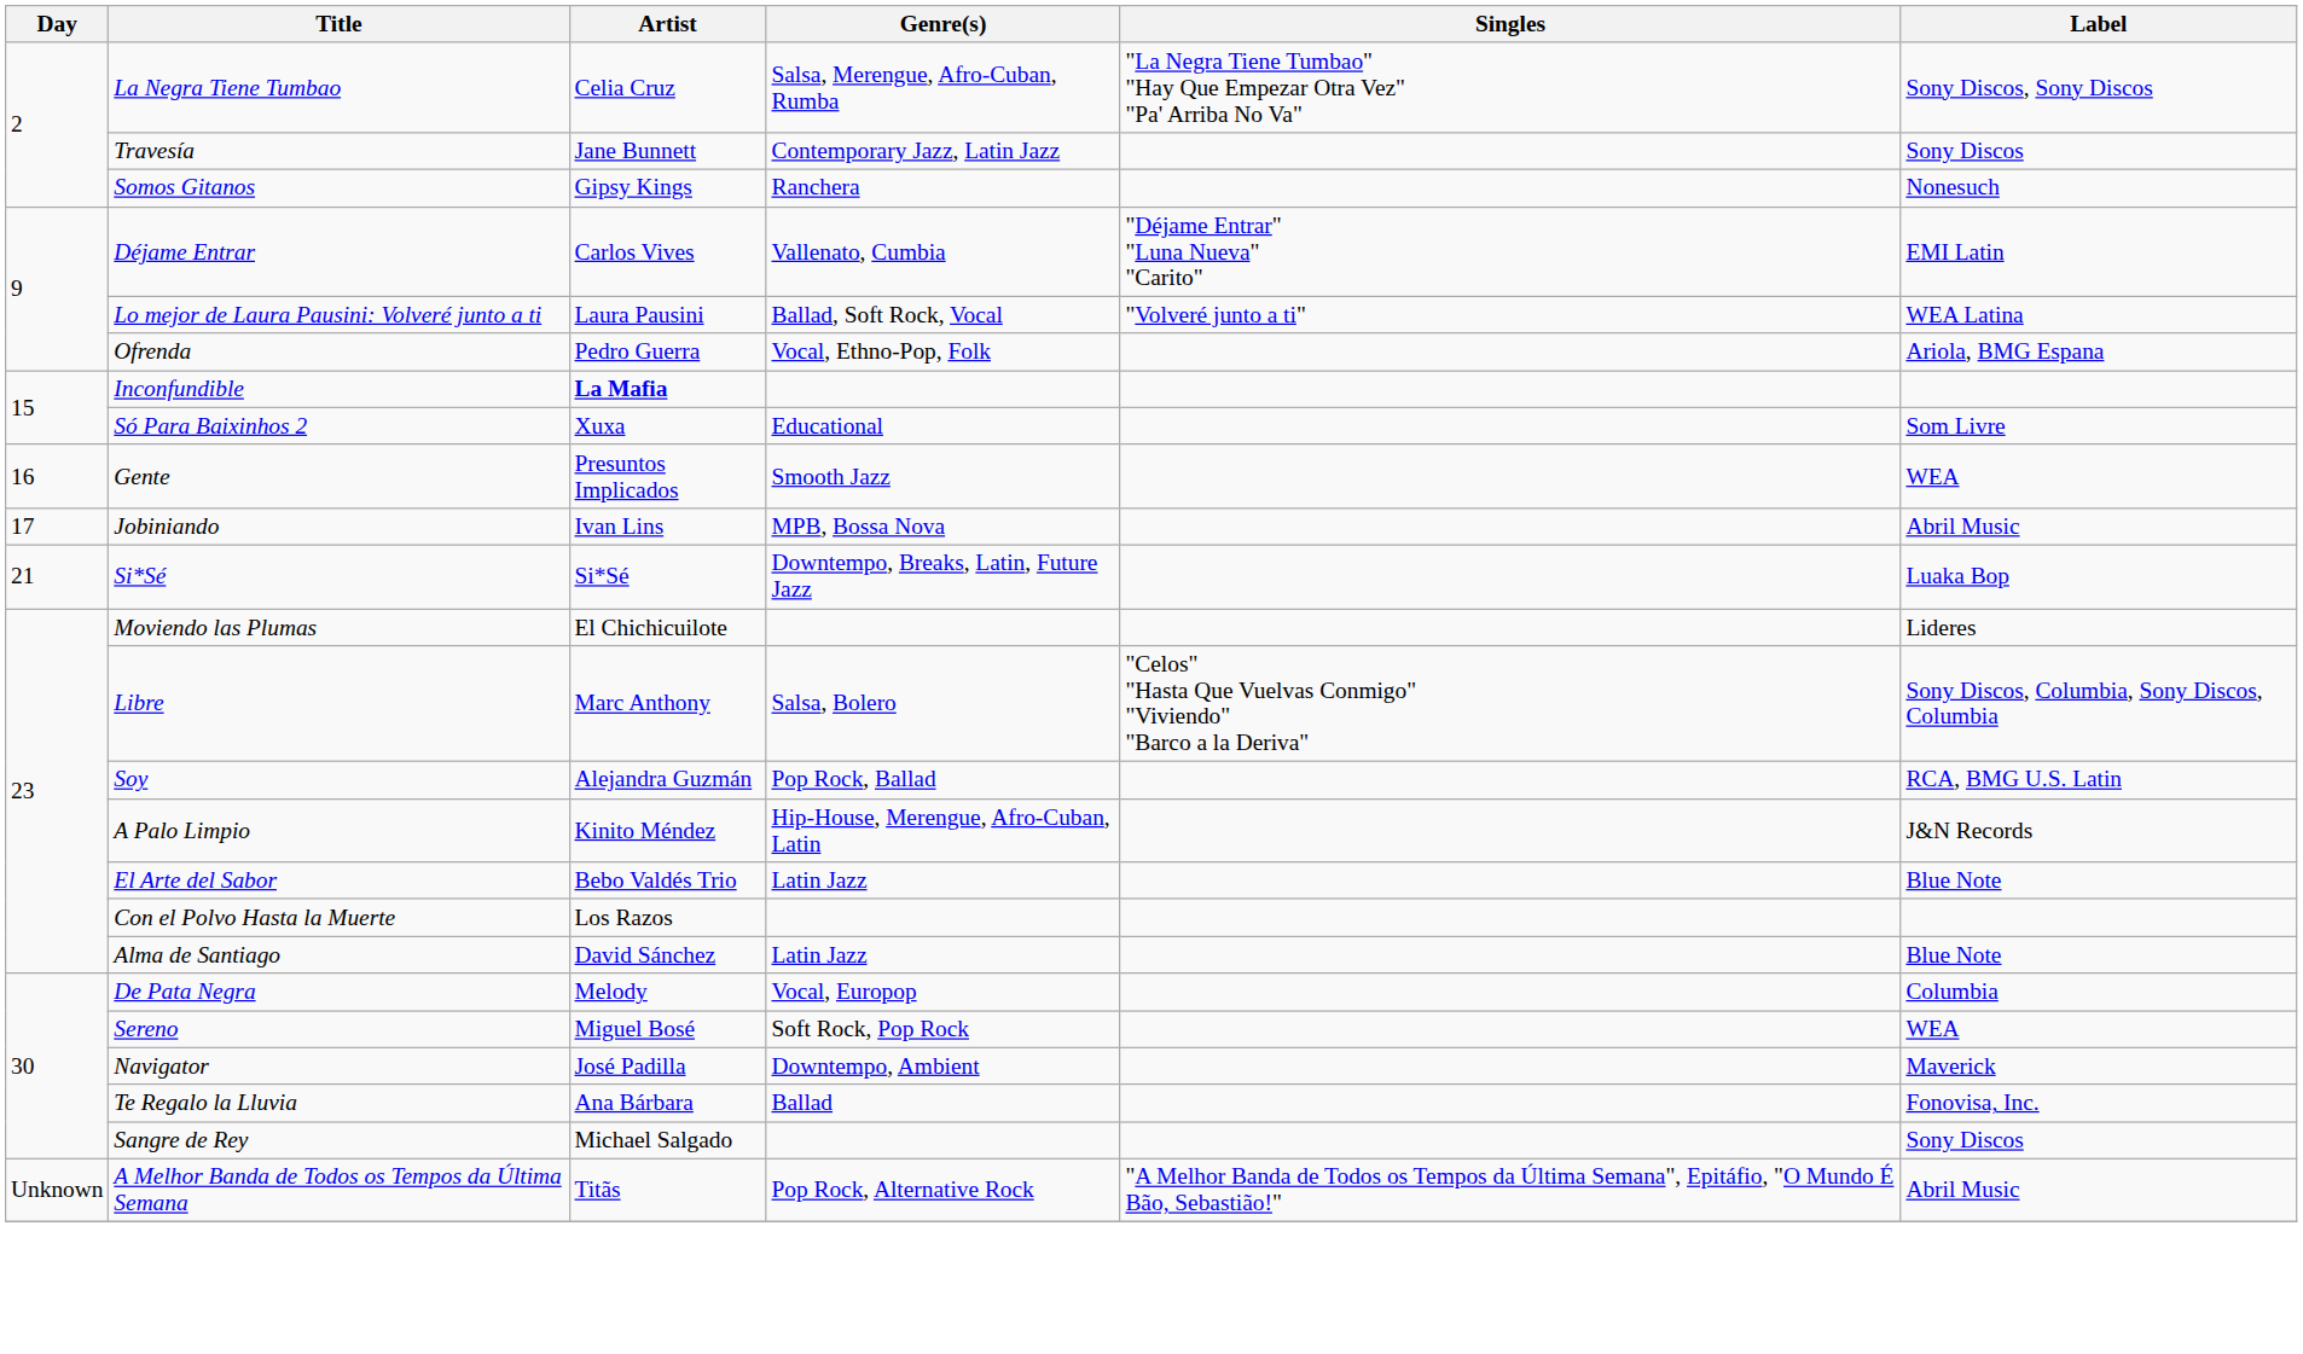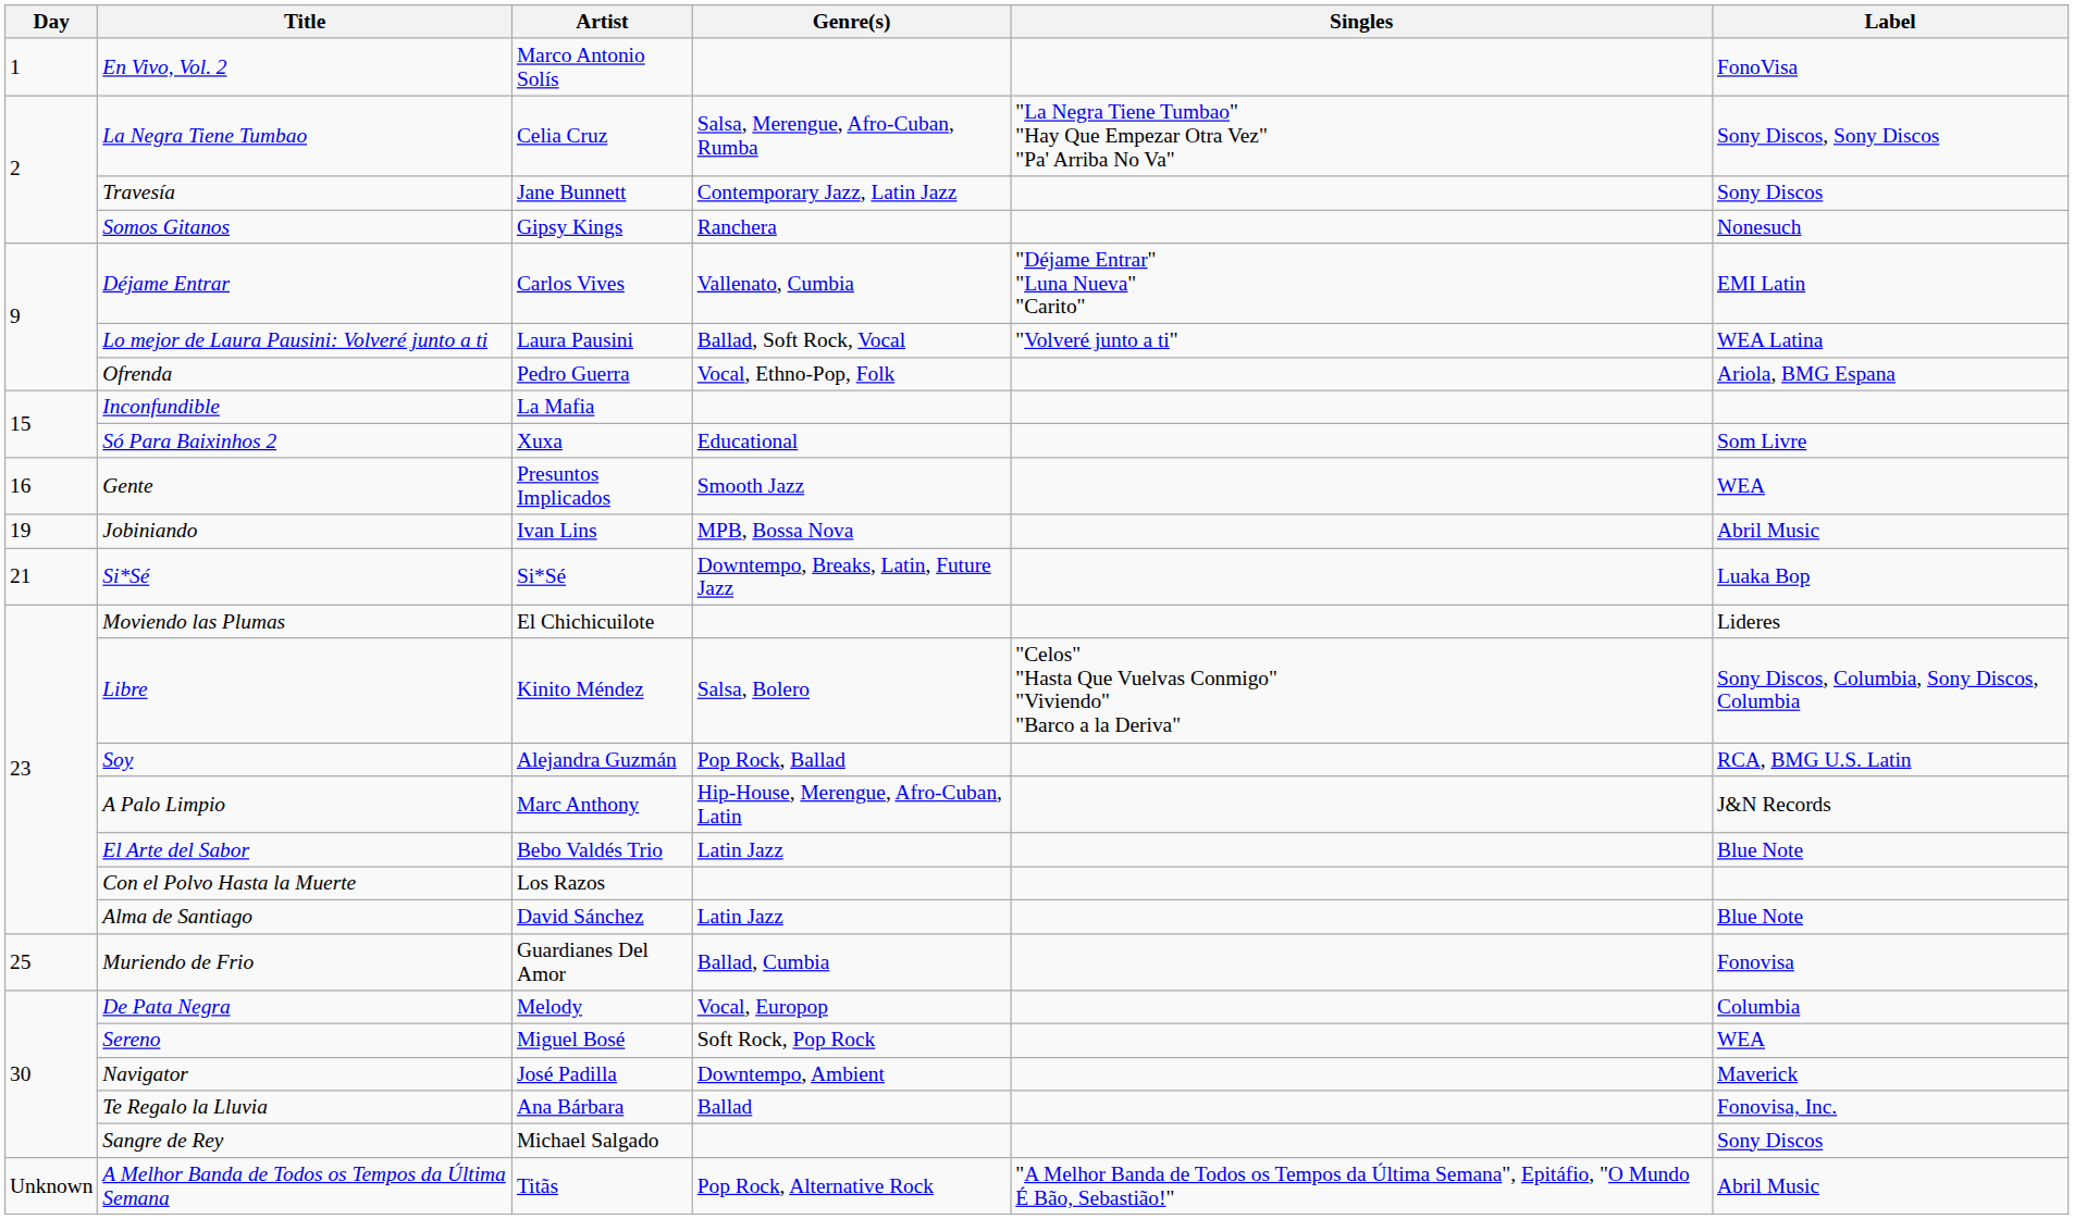 <table class="wikitable sortable" style="text-align: left;">
 <tr>
 <th>Day</th>
 <th>Title</th>
 <th>Artist</th>
 <th>Genre(s)</th>
 <th>Singles</th>
 <th>Label</th>
+</tr>
+<tr>
+<td>1</td>
+<td><em><a href='#'>En Vivo, Vol. 2</a></em></td>
+<td><a href='#'>Marco Antonio Solís</a></td>
+<td></td>
+<td></td>
+<td><a href='#'>FonoVisa</a></td>
 </tr>
 <tr>
 <td rowspan="3">2</td>
 <td><em><a href='#'>La Negra Tiene Tumbao</a></em></td>
 <td><a href='#'>Celia Cruz</a></td>
 <td><a href='#'>Salsa</a>, <a href='#'>Merengue</a>, <a href='#'>Afro-Cuban</a>, <a href='#'>Rumba</a></td>
 <td>"<a href='#'>La Negra Tiene Tumbao</a>"<br>"Hay Que Empezar Otra Vez"<br>"Pa' Arriba No Va"</td>
 <td><a href='#'>Sony Discos</a>, <a href='#'>Sony Discos</a></td>
 </tr>
 <tr>
 <td><em>Travesía</em></td>
 <td><a href='#'>Jane Bunnett</a></td>
 <td><a href='#'>Contemporary Jazz</a>, <a href='#'>Latin Jazz</a></td>
 <td></td>
 <td><a href='#'>Sony Discos</a></td>
 </tr>
 <tr>
 <td><em><a href='#'>Somos Gitanos</a></em></td>
 <td><a href='#'>Gipsy Kings</a></td>
 <td><a href='#'>Ranchera</a></td>
 <td></td>
 <td><a href='#'>Nonesuch</a></td>
 </tr>
 <tr>
 <td rowspan="3">9</td>
 <td><em><a href='#'>Déjame Entrar</a></em></td>
 <td><a href='#'>Carlos Vives</a></td>
 <td><a href='#'>Vallenato</a>, <a href='#'>Cumbia</a></td>
 <td>"<a href='#'>Déjame Entrar</a>"<br>"<a href='#'>Luna Nueva</a>"<br>"Carito"</td>
 <td><a href='#'>EMI Latin</a></td>
 </tr>
 <tr>
 <td><em><a href='#'>Lo mejor de Laura Pausini: Volveré junto a ti</a></em></td>
 <td><a href='#'>Laura Pausini</a></td>
 <td><a href='#'>Ballad</a>, Soft Rock, <a href='#'>Vocal</a></td>
 <td>"<a href='#'>Volveré junto a ti</a>"</td>
 <td><a href='#'>WEA Latina</a></td>
 </tr>
 <tr>
 <td><em>Ofrenda</em></td>
 <td><a href='#'>Pedro Guerra</a></td>
 <td><a href='#'>Vocal</a>, Ethno-Pop, <a href='#'>Folk</a></td>
 <td></td>
 <td><a href='#'>Ariola</a>, <a href='#'>BMG Espana</a></td>
 </tr>
 <tr>
 <td rowspan="2">15</td>
 <td><em><a href='#'>Inconfundible</a></em></td>
-<td><strong><a href='#'>La Mafia</a></strong></td>
+<td><a href='#'>La Mafia</a></td>
 <td></td>
 <td></td>
 <td></td>
 </tr>
 <tr>
 <td><em><a href='#'>Só Para Baixinhos 2</a></em></td>
 <td><a href='#'>Xuxa</a></td>
 <td><a href='#'>Educational</a></td>
 <td></td>
 <td><a href='#'>Som Livre</a></td>
 </tr>
 <tr>
 <td>16</td>
 <td><em>Gente</em></td>
 <td><a href='#'>Presuntos Implicados</a></td>
 <td><a href='#'>Smooth Jazz</a></td>
 <td></td>
 <td><a href='#'>WEA</a></td>
 </tr>
 <tr>
-<td>17</td>
+<td>19</td>
 <td><em>Jobiniando</em></td>
 <td><a href='#'>Ivan Lins</a></td>
 <td><a href='#'>MPB</a>, <a href='#'>Bossa Nova</a></td>
 <td></td>
 <td><a href='#'>Abril Music</a></td>
 </tr>
 <tr>
 <td>21</td>
 <td><em><a href='#'>Si*Sé</a></em></td>
 <td><a href='#'>Si*Sé</a></td>
 <td><a href='#'>Downtempo</a>, <a href='#'>Breaks</a>, <a href='#'>Latin</a>, <a href='#'>Future Jazz</a></td>
 <td></td>
 <td><a href='#'>Luaka Bop</a></td>
 </tr>
 <tr>
 <td rowspan="7">23</td>
 <td><em>Moviendo las Plumas</em></td>
 <td>El Chichicuilote</td>
 <td></td>
 <td></td>
 <td>Lideres</td>
 </tr>
 <tr>
 <td><em><a href='#'>Libre</a></em></td>
-<td><a href='#'>Marc Anthony</a></td>
+<td><a href='#'>Kinito Méndez</a></td>
 <td><a href='#'>Salsa</a>, <a href='#'>Bolero</a></td>
 <td>"Celos"<br>"Hasta Que Vuelvas Conmigo"<br>"Viviendo"<br>"Barco a la Deriva"</td>
 <td><a href='#'>Sony Discos</a>, <a href='#'>Columbia</a>, <a href='#'>Sony Discos</a>, <a href='#'>Columbia</a></td>
 </tr>
 <tr>
 <td><em><a href='#'>Soy</a></em></td>
 <td><a href='#'>Alejandra Guzmán</a></td>
 <td><a href='#'>Pop Rock</a>, <a href='#'>Ballad</a></td>
 <td></td>
 <td><a href='#'>RCA</a>, <a href='#'>BMG U.S. Latin</a></td>
 </tr>
 <tr>
 <td><em>A Palo Limpio</em></td>
-<td><a href='#'>Kinito Méndez</a></td>
+<td><a href='#'>Marc Anthony</a></td>
 <td><a href='#'>Hip-House</a>, <a href='#'>Merengue</a>, <a href='#'>Afro-Cuban</a>, <a href='#'>Latin</a></td>
 <td></td>
 <td>J&N Records</td>
 </tr>
 <tr>
 <td><em><a href='#'>El Arte del Sabor</a></em></td>
 <td><a href='#'>Bebo Valdés Trio</a></td>
 <td><a href='#'>Latin Jazz</a></td>
 <td></td>
 <td><a href='#'>Blue Note</a></td>
 </tr>
 <tr>
 <td><em>Con el Polvo Hasta la Muerte</em></td>
 <td>Los Razos</td>
 <td></td>
 <td></td>
 <td></td>
 </tr>
 <tr>
 <td><em>Alma de Santiago</em></td>
 <td><a href='#'>David Sánchez</a></td>
 <td><a href='#'>Latin Jazz</a></td>
 <td></td>
 <td><a href='#'>Blue Note</a></td>
+</tr>
+<tr>
+<td>25</td>
+<td><em>Muriendo de Frio</em></td>
+<td>Guardianes Del Amor</td>
+<td><a href='#'>Ballad</a>, <a href='#'>Cumbia</a></td>
+<td></td>
+<td><a href='#'>Fonovisa</a></td>
 </tr>
 <tr>
 <td rowspan="5">30</td>
 <td><em><a href='#'>De Pata Negra</a></em></td>
 <td><a href='#'>Melody</a></td>
 <td><a href='#'>Vocal</a>, <a href='#'>Europop</a></td>
 <td></td>
 <td><a href='#'>Columbia</a></td>
 </tr>
 <tr>
 <td><em><a href='#'>Sereno</a></em></td>
 <td><a href='#'>Miguel Bosé</a></td>
 <td>Soft Rock, <a href='#'>Pop Rock</a></td>
 <td></td>
 <td><a href='#'>WEA</a></td>
 </tr>
 <tr>
 <td><em>Navigator</em></td>
 <td><a href='#'>José Padilla</a></td>
 <td><a href='#'>Downtempo</a>, <a href='#'>Ambient</a></td>
 <td></td>
 <td><a href='#'>Maverick</a></td>
 </tr>
 <tr>
 <td><em>Te Regalo la Lluvia</em></td>
 <td><a href='#'>Ana Bárbara</a></td>
 <td><a href='#'>Ballad</a></td>
 <td></td>
 <td><a href='#'>Fonovisa, Inc.</a></td>
 </tr>
 <tr>
 <td><em>Sangre de Rey</em></td>
 <td>Michael Salgado</td>
 <td></td>
 <td></td>
 <td><a href='#'>Sony Discos</a></td>
 </tr>
 <tr>
 <td>Unknown</td>
 <td><em><a href='#'>A Melhor Banda de Todos os Tempos da Última Semana</a></em></td>
 <td><a href='#'>Titãs</a></td>
 <td><a href='#'>Pop Rock</a>, <a href='#'>Alternative Rock</a></td>
 <td>"<a href='#'>A Melhor Banda de Todos os Tempos da Última Semana</a>", <a href='#'>Epitáfio</a>, "<a href='#'>O Mundo É Bão, Sebastião!</a>"</td>
 <td><a href='#'>Abril Music</a></td>
 </tr>
 <tr>
 </tr>
 </table>
